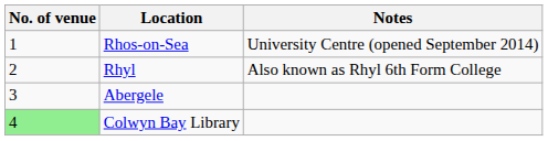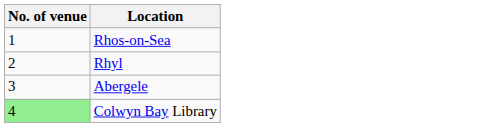 <table class="wikitable" style="text-align:left;">
 <tr>
 <th style="text-align:center;">No. of venue</th>
 <th style="text-align:center;">Location</th>
-<th style="text-align:center;">Notes</th>
 </tr>
 <tr>
 <td>1</td>
 <td><a href='#'>Rhos-on-Sea</a></td>
-<td>University Centre (opened September 2014)</td>
 </tr>
 <tr>
 <td>2</td>
 <td><a href='#'>Rhyl</a></td>
-<td>Also known as Rhyl 6th Form College</td>
 </tr>
 <tr>
 <td>3</td>
 <td><a href='#'>Abergele</a></td>
-<td></td>
 </tr>
 <tr>
 <td style="background: lightgreen;">4</td>
 <td><a href='#'>Colwyn Bay</a> Library</td>
-<td></td>
 </tr>
 </table>
